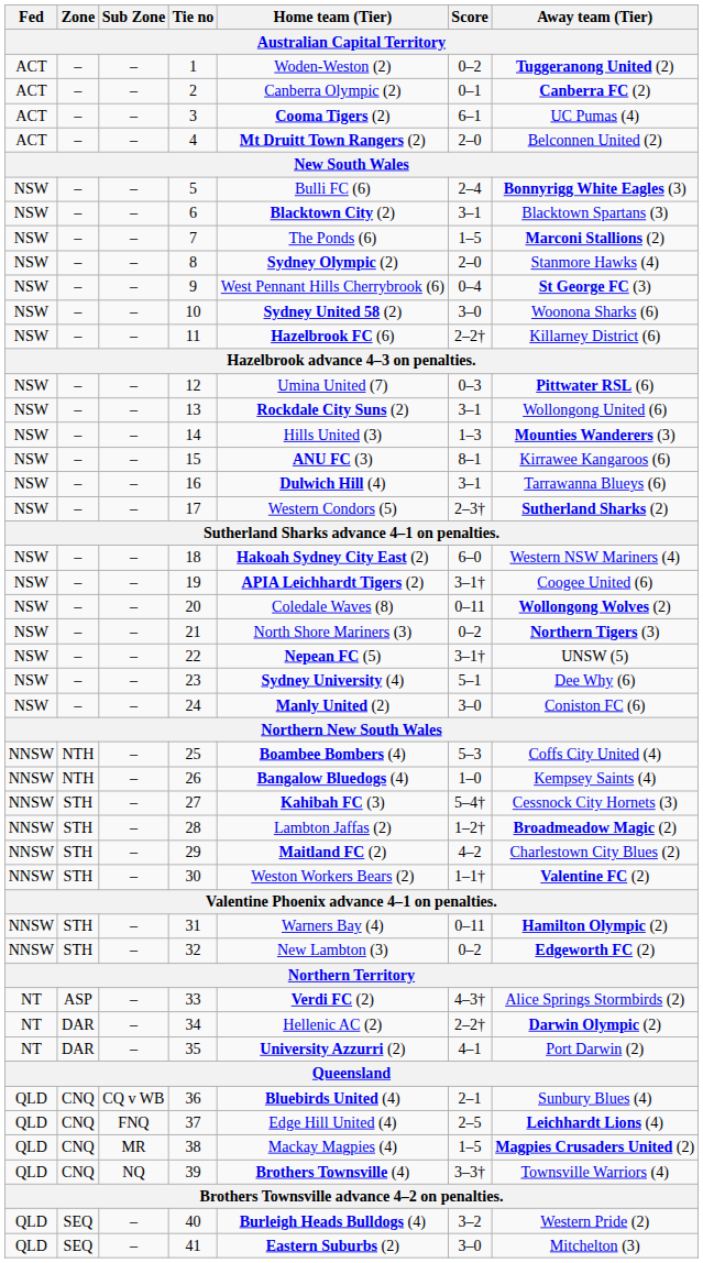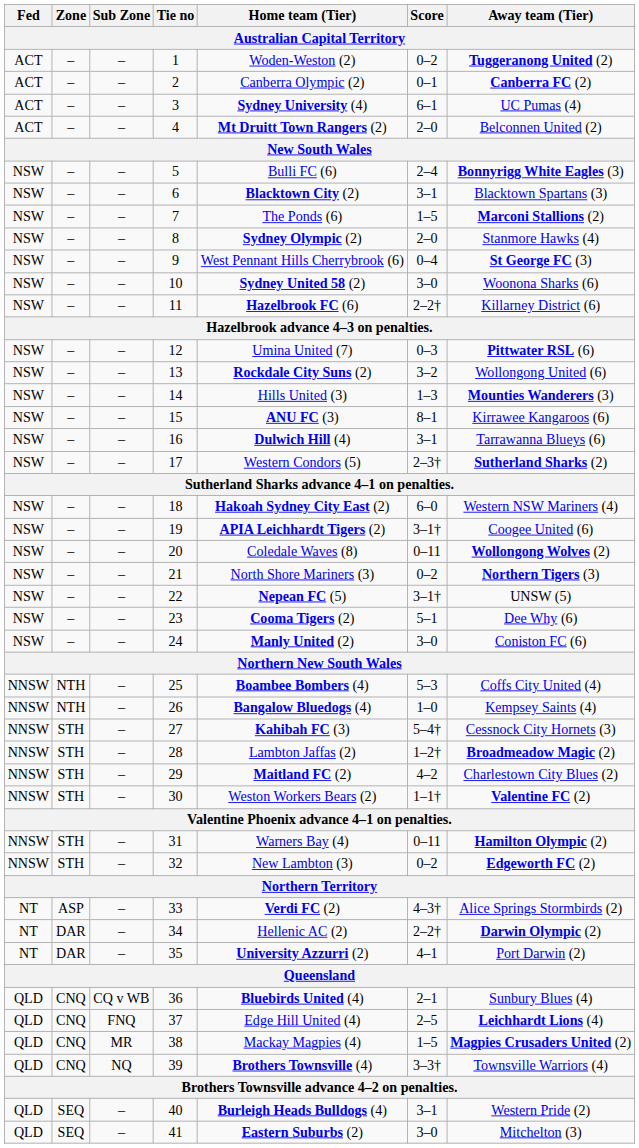 <table class="wikitable" style="text-align:center">
 <tr>
 <th>Fed</th>
 <th>Zone</th>
 <th>Sub Zone</th>
 <th>Tie no</th>
 <th>Home team (Tier)</th>
 <th>Score</th>
 <th>Away team (Tier)</th>
 </tr>
 <tr>
 <th colspan=7><a href='#'>Australian Capital Territory</a></th>
 </tr>
 <tr>
 <td>ACT</td>
 <td>–</td>
 <td>–</td>
 <td>1</td>
 <td><a href='#'>Woden-Weston</a> (2)</td>
 <td>0–2</td>
 <td><strong><a href='#'>Tuggeranong United</a></strong> (2)</td>
 </tr>
 <tr>
 <td>ACT</td>
 <td>–</td>
 <td>–</td>
 <td>2</td>
 <td><a href='#'>Canberra Olympic</a> (2)</td>
 <td>0–1</td>
 <td><strong><a href='#'>Canberra FC</a></strong> (2)</td>
 </tr>
 <tr>
 <td>ACT</td>
 <td>–</td>
 <td>–</td>
 <td>3</td>
-<td><strong><a href='#'>Cooma Tigers</a></strong> (2)</td>
+<td><strong><a href='#'>Sydney University</a></strong> (4)</td>
 <td>6–1</td>
 <td><a href='#'>UC Pumas</a> (4)</td>
 </tr>
 <tr>
 <td>ACT</td>
 <td>–</td>
 <td>–</td>
 <td>4</td>
 <td><strong><a href='#'>Mt Druitt Town Rangers</a></strong> (2)</td>
 <td>2–0</td>
 <td><a href='#'>Belconnen United</a> (2)</td>
 </tr>
 <tr>
 <th colspan=7><a href='#'>New South Wales</a></th>
 </tr>
 <tr>
 <td>NSW</td>
 <td>–</td>
 <td>–</td>
 <td>5</td>
 <td><a href='#'>Bulli FC</a> (6)</td>
 <td>2–4</td>
 <td><strong><a href='#'>Bonnyrigg White Eagles</a></strong> (3)</td>
 </tr>
 <tr>
 <td>NSW</td>
 <td>–</td>
 <td>–</td>
 <td>6</td>
 <td><strong><a href='#'>Blacktown City</a></strong> (2)</td>
 <td>3–1</td>
 <td><a href='#'>Blacktown Spartans</a> (3)</td>
 </tr>
 <tr>
 <td>NSW</td>
 <td>–</td>
 <td>–</td>
 <td>7</td>
 <td><a href='#'>The Ponds</a> (6)</td>
 <td>1–5</td>
 <td><strong><a href='#'>Marconi Stallions</a></strong> (2)</td>
 </tr>
 <tr>
 <td>NSW</td>
 <td>–</td>
 <td>–</td>
 <td>8</td>
 <td><strong><a href='#'>Sydney Olympic</a></strong> (2)</td>
 <td>2–0</td>
 <td><a href='#'>Stanmore Hawks</a> (4)</td>
 </tr>
 <tr>
 <td>NSW</td>
 <td>–</td>
 <td>–</td>
 <td>9</td>
 <td><a href='#'>West Pennant Hills Cherrybrook</a> (6)</td>
 <td>0–4</td>
 <td><strong><a href='#'>St George FC</a></strong> (3)</td>
 </tr>
 <tr>
 <td>NSW</td>
 <td>–</td>
 <td>–</td>
 <td>10</td>
 <td><strong><a href='#'>Sydney United 58</a></strong> (2)</td>
 <td>3–0</td>
 <td><a href='#'>Woonona Sharks</a> (6)</td>
 </tr>
 <tr>
 <td>NSW</td>
 <td>–</td>
 <td>–</td>
 <td>11</td>
 <td><strong><a href='#'>Hazelbrook FC</a></strong> (6)</td>
 <td>2–2†</td>
 <td><a href='#'>Killarney District</a> (6)</td>
 </tr>
 <tr>
 <th colspan=7>Hazelbrook advance 4–3 on penalties.</th>
 </tr>
 <tr>
 <td>NSW</td>
 <td>–</td>
 <td>–</td>
 <td>12</td>
 <td><a href='#'>Umina United</a> (7)</td>
 <td>0–3</td>
 <td><strong><a href='#'>Pittwater RSL</a></strong> (6)</td>
 </tr>
 <tr>
 <td>NSW</td>
 <td>–</td>
 <td>–</td>
 <td>13</td>
 <td><strong><a href='#'>Rockdale City Suns</a></strong> (2)</td>
-<td>3–1</td>
+<td>3–2</td>
 <td><a href='#'>Wollongong United</a> (6)</td>
 </tr>
 <tr>
 <td>NSW</td>
 <td>–</td>
 <td>–</td>
 <td>14</td>
 <td><a href='#'>Hills United</a> (3)</td>
 <td>1–3</td>
 <td><strong><a href='#'>Mounties Wanderers</a></strong> (3)</td>
 </tr>
 <tr>
 <td>NSW</td>
 <td>–</td>
 <td>–</td>
 <td>15</td>
 <td><strong><a href='#'>ANU FC</a></strong> (3)</td>
 <td>8–1</td>
 <td><a href='#'>Kirrawee Kangaroos</a> (6)</td>
 </tr>
 <tr>
 <td>NSW</td>
 <td>–</td>
 <td>–</td>
 <td>16</td>
 <td><strong><a href='#'>Dulwich Hill</a></strong> (4)</td>
 <td>3–1</td>
 <td><a href='#'>Tarrawanna Blueys</a> (6)</td>
 </tr>
 <tr>
 <td>NSW</td>
 <td>–</td>
 <td>–</td>
 <td>17</td>
 <td><a href='#'>Western Condors</a> (5)</td>
 <td>2–3†</td>
 <td><strong><a href='#'>Sutherland Sharks</a></strong> (2)</td>
 </tr>
 <tr>
 <th colspan=7>Sutherland Sharks advance 4–1 on penalties.</th>
 </tr>
 <tr>
 <td>NSW</td>
 <td>–</td>
 <td>–</td>
 <td>18</td>
 <td><strong><a href='#'>Hakoah Sydney City East</a></strong> (2)</td>
 <td>6–0</td>
 <td><a href='#'>Western NSW Mariners</a> (4)</td>
 </tr>
 <tr>
 <td>NSW</td>
 <td>–</td>
 <td>–</td>
 <td>19</td>
 <td><strong><a href='#'>APIA Leichhardt Tigers</a></strong> (2)</td>
 <td>3–1†</td>
 <td><a href='#'>Coogee United</a> (6)</td>
 </tr>
 <tr>
 <td>NSW</td>
 <td>–</td>
 <td>–</td>
 <td>20</td>
 <td><a href='#'>Coledale Waves</a> (8)</td>
 <td>0–11</td>
 <td><strong><a href='#'>Wollongong Wolves</a></strong> (2)</td>
 </tr>
 <tr>
 <td>NSW</td>
 <td>–</td>
 <td>–</td>
 <td>21</td>
 <td><a href='#'>North Shore Mariners</a> (3)</td>
 <td>0–2</td>
 <td><strong><a href='#'>Northern Tigers</a></strong> (3)</td>
 </tr>
 <tr>
 <td>NSW</td>
 <td>–</td>
 <td>–</td>
 <td>22</td>
 <td><strong><a href='#'>Nepean FC</a></strong> (5)</td>
 <td>3–1†</td>
 <td>UNSW (5)</td>
 </tr>
 <tr>
 <td>NSW</td>
 <td>–</td>
 <td>–</td>
 <td>23</td>
-<td><strong><a href='#'>Sydney University</a></strong> (4)</td>
+<td><strong><a href='#'>Cooma Tigers</a></strong> (2)</td>
 <td>5–1</td>
 <td><a href='#'>Dee Why</a> (6)</td>
 </tr>
 <tr>
 <td>NSW</td>
 <td>–</td>
 <td>–</td>
 <td>24</td>
 <td><strong><a href='#'>Manly United</a></strong> (2)</td>
 <td>3–0</td>
 <td><a href='#'>Coniston FC</a> (6)</td>
 </tr>
 <tr>
 <th colspan=7><a href='#'>Northern New South Wales</a></th>
 </tr>
 <tr>
 <td>NNSW</td>
 <td>NTH</td>
 <td>–</td>
 <td>25</td>
 <td><strong><a href='#'>Boambee Bombers</a></strong> (4)</td>
 <td>5–3</td>
 <td><a href='#'>Coffs City United</a> (4)</td>
 </tr>
 <tr>
 <td>NNSW</td>
 <td>NTH</td>
 <td>–</td>
 <td>26</td>
 <td><strong><a href='#'>Bangalow Bluedogs</a></strong> (4)</td>
 <td>1–0</td>
 <td><a href='#'>Kempsey Saints</a> (4)</td>
 </tr>
 <tr>
 <td>NNSW</td>
 <td>STH</td>
 <td>–</td>
 <td>27</td>
 <td><strong><a href='#'>Kahibah FC</a></strong> (3)</td>
 <td>5–4†</td>
 <td><a href='#'>Cessnock City Hornets</a> (3)</td>
 </tr>
 <tr>
 <td>NNSW</td>
 <td>STH</td>
 <td>–</td>
 <td>28</td>
 <td><a href='#'>Lambton Jaffas</a> (2)</td>
 <td>1–2†</td>
 <td><strong><a href='#'>Broadmeadow Magic</a></strong> (2)</td>
 </tr>
 <tr>
 <td>NNSW</td>
 <td>STH</td>
 <td>–</td>
 <td>29</td>
 <td><strong><a href='#'>Maitland FC</a></strong> (2)</td>
 <td>4–2</td>
 <td><a href='#'>Charlestown City Blues</a> (2)</td>
 </tr>
 <tr>
 <td>NNSW</td>
 <td>STH</td>
 <td>–</td>
 <td>30</td>
 <td><a href='#'>Weston Workers Bears</a> (2)</td>
 <td>1–1†</td>
 <td><strong><a href='#'>Valentine FC</a></strong> (2)</td>
 </tr>
 <tr>
 <th colspan=7>Valentine  Phoenix advance 4–1 on penalties.</th>
 </tr>
 <tr>
 <td>NNSW</td>
 <td>STH</td>
 <td>–</td>
 <td>31</td>
 <td><a href='#'>Warners Bay</a> (4)</td>
 <td>0–11</td>
 <td><strong><a href='#'>Hamilton Olympic</a></strong> (2)</td>
 </tr>
 <tr>
 <td>NNSW</td>
 <td>STH</td>
 <td>–</td>
 <td>32</td>
 <td><a href='#'>New Lambton</a> (3)</td>
 <td>0–2</td>
 <td><strong><a href='#'>Edgeworth FC</a></strong> (2)</td>
 </tr>
 <tr>
 <th colspan=7><a href='#'>Northern Territory</a></th>
 </tr>
 <tr>
 <td>NT</td>
 <td>ASP</td>
 <td>–</td>
 <td>33</td>
 <td><strong><a href='#'>Verdi FC</a></strong> (2)</td>
 <td>4–3†</td>
 <td><a href='#'>Alice Springs Stormbirds</a> (2)</td>
 </tr>
 <tr>
 <td>NT</td>
 <td>DAR</td>
 <td>–</td>
 <td>34</td>
 <td><a href='#'>Hellenic AC</a> (2)</td>
 <td>2–2†</td>
 <td><strong><a href='#'>Darwin Olympic</a></strong> (2)</td>
 </tr>
 <tr>
 <td>NT</td>
 <td>DAR</td>
 <td>–</td>
 <td>35</td>
 <td><strong><a href='#'>University Azzurri</a></strong> (2)</td>
 <td>4–1</td>
 <td><a href='#'>Port Darwin</a> (2)</td>
 </tr>
 <tr>
 <th colspan=7><a href='#'>Queensland</a></th>
 </tr>
 <tr>
 <td>QLD</td>
 <td>CNQ</td>
 <td>CQ v WB</td>
 <td>36</td>
 <td><strong><a href='#'>Bluebirds United</a></strong> (4)</td>
 <td>2–1</td>
 <td><a href='#'>Sunbury Blues</a> (4)</td>
 </tr>
 <tr>
 <td>QLD</td>
 <td>CNQ</td>
 <td>FNQ</td>
 <td>37</td>
 <td><a href='#'>Edge Hill United</a> (4)</td>
 <td>2–5</td>
 <td><strong><a href='#'>Leichhardt Lions</a></strong> (4)</td>
 </tr>
 <tr>
 <td>QLD</td>
 <td>CNQ</td>
 <td>MR</td>
 <td>38</td>
 <td><a href='#'>Mackay Magpies</a> (4)</td>
 <td>1–5</td>
 <td><strong><a href='#'>Magpies Crusaders United</a></strong> (2)</td>
 </tr>
 <tr>
 <td>QLD</td>
 <td>CNQ</td>
 <td>NQ</td>
 <td>39</td>
 <td><strong><a href='#'>Brothers Townsville</a></strong> (4)</td>
 <td>3–3†</td>
 <td><a href='#'>Townsville Warriors</a> (4)</td>
 </tr>
 <tr>
 <th colspan=7>Brothers Townsville advance 4–2 on penalties.</th>
 </tr>
 <tr>
 <td>QLD</td>
 <td>SEQ</td>
 <td>–</td>
 <td>40</td>
 <td><strong><a href='#'>Burleigh Heads Bulldogs</a></strong> (4)</td>
-<td>3–2</td>
+<td>3–1</td>
 <td><a href='#'>Western Pride</a> (2)</td>
 </tr>
 <tr>
 <td>QLD</td>
 <td>SEQ</td>
 <td>–</td>
 <td>41</td>
 <td><strong><a href='#'>Eastern Suburbs</a></strong> (2)</td>
 <td>3–0</td>
 <td><a href='#'>Mitchelton</a> (3)</td>
 </tr>
 </table>
